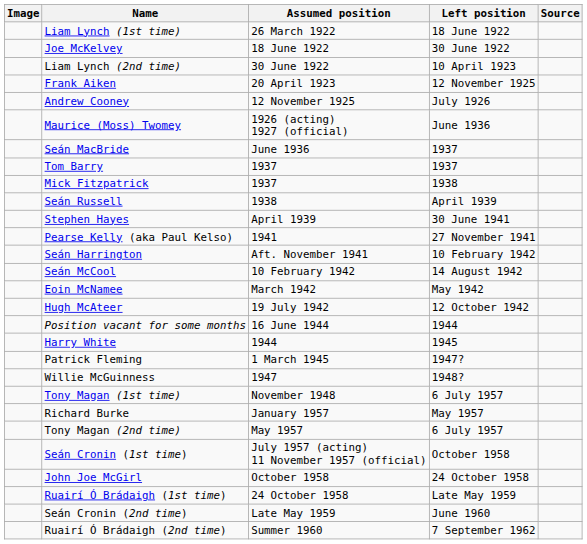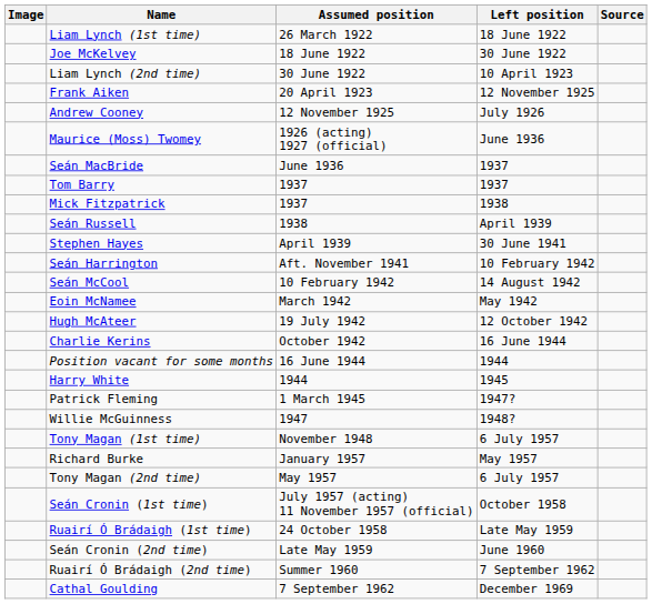 <table class="wikitable">
 <tr>
 <th>Image</th>
 <th>Name</th>
 <th>Assumed position</th>
 <th>Left position</th>
 <th>Source</th>
 </tr>
 <tr>
 <td></td>
 <td><a href='#'>Liam Lynch</a> <em>(1st time)</em></td>
 <td>26 March 1922</td>
 <td>18 June 1922</td>
 <td></td>
 </tr>
 <tr>
 <td></td>
 <td><a href='#'>Joe McKelvey</a></td>
 <td>18 June 1922</td>
 <td>30 June 1922</td>
 <td></td>
 </tr>
 <tr>
 <td></td>
 <td>Liam Lynch <em>(2nd time)</em></td>
 <td>30 June 1922</td>
 <td>10 April 1923</td>
 <td></td>
 </tr>
 <tr>
 <td></td>
 <td><a href='#'>Frank Aiken</a></td>
 <td>20 April 1923</td>
 <td>12 November 1925</td>
 <td></td>
 </tr>
 <tr>
 <td></td>
 <td><a href='#'>Andrew Cooney</a></td>
 <td>12 November 1925</td>
 <td>July 1926</td>
 <td></td>
 </tr>
 <tr>
 <td></td>
 <td><a href='#'>Maurice (Moss) Twomey</a></td>
 <td>1926 (acting)<br>1927 (official)</td>
 <td>June 1936</td>
 <td></td>
 </tr>
 <tr>
 <td></td>
 <td><a href='#'>Seán MacBride</a></td>
 <td>June 1936</td>
 <td>1937</td>
 <td></td>
 </tr>
 <tr>
 <td></td>
 <td><a href='#'>Tom Barry</a></td>
 <td>1937</td>
 <td>1937</td>
 <td></td>
 </tr>
 <tr>
 <td></td>
 <td><a href='#'>Mick Fitzpatrick</a></td>
 <td>1937</td>
 <td>1938</td>
 <td></td>
 </tr>
 <tr>
 <td></td>
 <td><a href='#'>Seán Russell</a></td>
 <td>1938</td>
 <td>April 1939</td>
 <td></td>
 </tr>
 <tr>
 <td></td>
 <td><a href='#'>Stephen Hayes</a></td>
 <td>April 1939</td>
 <td>30 June 1941</td>
 <td></td>
 </tr>
 <tr>
 <td></td>
-<td><a href='#'>Pearse Kelly</a> (aka Paul Kelso)</td>
-<td>1941</td>
-<td>27 November 1941</td>
-<td></td>
-</tr>
-<tr>
-<td></td>
 <td><a href='#'>Seán Harrington</a></td>
 <td>Aft. November 1941</td>
 <td>10 February 1942</td>
 <td></td>
 </tr>
 <tr>
 <td></td>
 <td><a href='#'>Seán McCool</a></td>
 <td>10 February 1942 </td>
 <td>14 August 1942</td>
 <td></td>
 </tr>
 <tr>
 <td></td>
 <td><a href='#'>Eoin McNamee</a></td>
 <td> March 1942</td>
 <td> May 1942</td>
 <td></td>
 </tr>
 <tr>
 <td></td>
 <td><a href='#'>Hugh McAteer</a></td>
 <td>19 July 1942</td>
 <td>12 October 1942</td>
+<td></td>
+</tr>
+<tr>
+<td></td>
+<td><a href='#'>Charlie Kerins</a></td>
+<td>October 1942</td>
+<td>16 June 1944</td>
 <td></td>
 </tr>
 <tr>
 <td></td>
 <td><em>Position vacant for some months</em></td>
 <td>16 June 1944</td>
 <td>1944</td>
 <td></td>
 </tr>
 <tr>
 <td></td>
 <td><a href='#'>Harry White</a></td>
 <td>1944</td>
 <td>1945</td>
 <td></td>
 </tr>
 <tr>
 <td></td>
 <td>Patrick Fleming</td>
 <td>1 March 1945</td>
 <td>1947?</td>
 <td></td>
 </tr>
 <tr>
 <td></td>
 <td>Willie McGuinness</td>
 <td>1947</td>
 <td>1948?</td>
 <td></td>
 </tr>
 <tr>
 <td></td>
 <td><a href='#'>Tony Magan</a> <em>(1st time)</em></td>
 <td>November 1948</td>
 <td>6 July 1957</td>
 <td></td>
 </tr>
 <tr>
 <td></td>
 <td>Richard Burke</td>
 <td>January 1957</td>
 <td>May 1957</td>
 <td></td>
 </tr>
 <tr>
 <td></td>
 <td>Tony Magan <em>(2nd time)</em></td>
 <td>May 1957</td>
 <td>6 July 1957</td>
 <td></td>
 </tr>
 <tr>
 <td></td>
 <td><a href='#'>Seán Cronin</a> (<em>1st time</em>)</td>
 <td>July 1957 (acting)<br>11 November 1957 (official)</td>
 <td>October 1958</td>
 <td></td>
 </tr>
 <tr>
 <td></td>
-<td><a href='#'>John Joe McGirl</a></td>
-<td>October 1958</td>
-<td>24 October 1958</td>
-<td></td>
-</tr>
-<tr>
-<td></td>
 <td><a href='#'>Ruairí Ó Brádaigh</a> (<em>1st time</em>)</td>
 <td>24 October 1958</td>
 <td>Late May 1959</td>
 <td></td>
 </tr>
 <tr>
 <td></td>
 <td>Seán Cronin (<em>2nd time</em>)</td>
 <td>Late May 1959</td>
 <td>June 1960</td>
 <td></td>
 </tr>
 <tr>
 <td></td>
 <td>Ruairí Ó Brádaigh (<em>2nd time</em>)</td>
 <td>Summer 1960</td>
 <td>7 September 1962</td>
 <td></td>
 </tr>
+<tr>
+<td></td>
+<td><a href='#'>Cathal Goulding</a></td>
+<td>7 September 1962</td>
+<td>December 1969</td>
+<td></td>
+</tr>
 </table>
